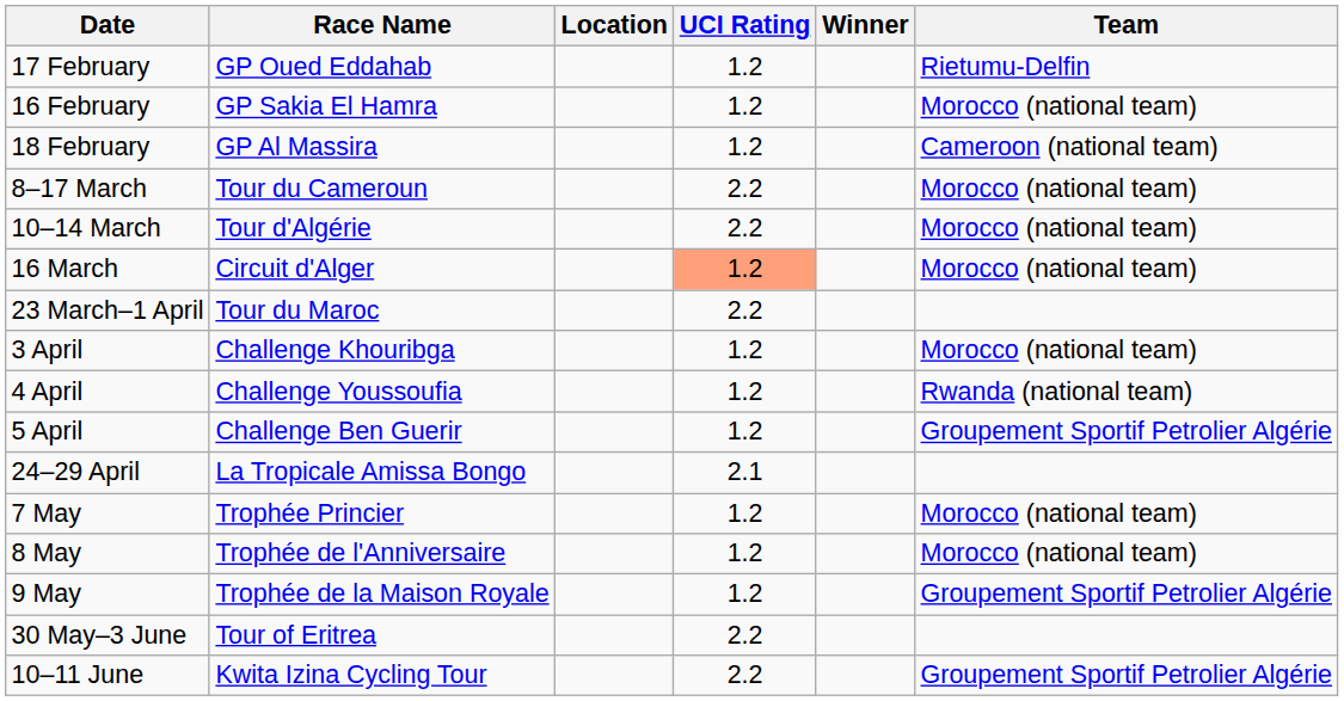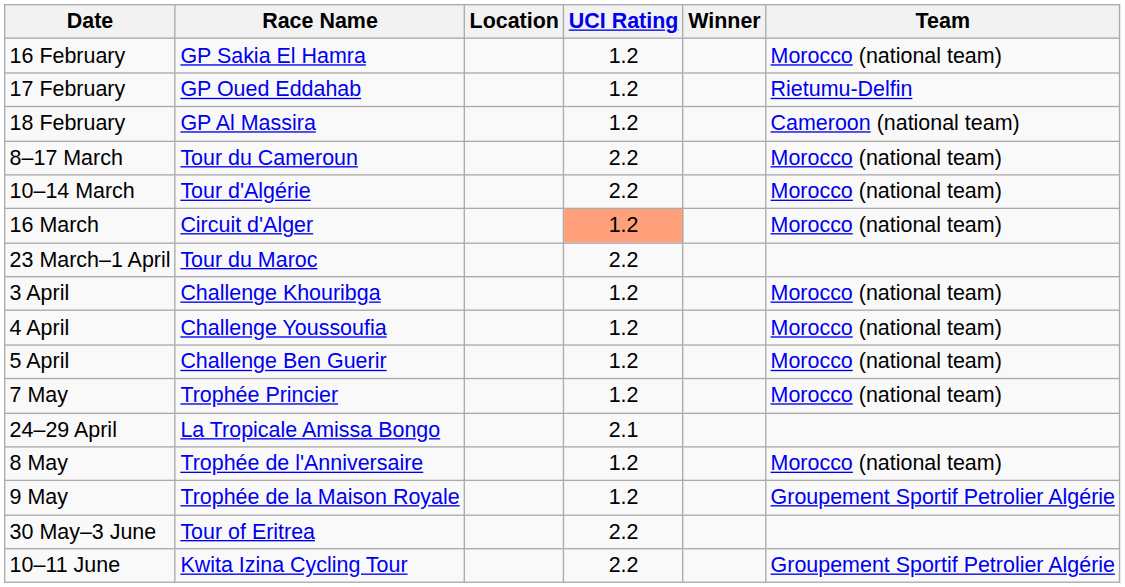 <table class="wikitable sortable">
 <tr>
 <th>Date</th>
 <th>Race Name</th>
 <th>Location</th>
 <th><a href='#'>UCI Rating</a></th>
 <th>Winner</th>
 <th>Team</th>
 </tr>
 <tr>
+<td>16 February</td>
+<td><a href='#'>GP Sakia El Hamra</a></td>
+<td></td>
+<td align=center>1.2</td>
+<td></td>
+<td><a href='#'>Morocco</a> (national team)</td>
+</tr>
+<tr>
 <td>17 February</td>
 <td><a href='#'>GP Oued Eddahab</a></td>
 <td></td>
 <td align=center>1.2</td>
 <td></td>
 <td><a href='#'>Rietumu-Delfin</a></td>
-</tr>
-<tr>
-<td>16 February</td>
-<td><a href='#'>GP Sakia El Hamra</a></td>
-<td></td>
-<td align=center>1.2</td>
-<td></td>
-<td><a href='#'>Morocco</a> (national team)</td>
 </tr>
 <tr>
 <td>18 February</td>
 <td><a href='#'>GP Al Massira</a></td>
 <td></td>
 <td align=center>1.2</td>
 <td></td>
 <td><a href='#'>Cameroon</a> (national team)</td>
 </tr>
 <tr>
 <td>8–17 March</td>
 <td><a href='#'>Tour du Cameroun</a></td>
 <td></td>
 <td align=center>2.2</td>
 <td></td>
 <td><a href='#'>Morocco</a> (national team)</td>
 </tr>
 <tr>
 <td>10–14 March</td>
 <td><a href='#'>Tour d'Algérie</a></td>
 <td></td>
 <td align=center>2.2</td>
 <td></td>
 <td><a href='#'>Morocco</a> (national team)</td>
 </tr>
 <tr>
 <td>16 March</td>
 <td><a href='#'>Circuit d'Alger</a></td>
 <td></td>
 <td align=center style="background: lightsalmon;">1.2</td>
 <td></td>
 <td><a href='#'>Morocco</a> (national team)</td>
 </tr>
 <tr>
 <td>23 March–1 April</td>
 <td><a href='#'>Tour du Maroc</a></td>
 <td></td>
 <td align=center>2.2</td>
 <td></td>
 <td></td>
 </tr>
 <tr>
 <td>3 April</td>
 <td><a href='#'>Challenge Khouribga</a></td>
 <td></td>
 <td align=center>1.2</td>
 <td></td>
 <td><a href='#'>Morocco</a> (national team)</td>
 </tr>
 <tr>
 <td>4 April</td>
 <td><a href='#'>Challenge Youssoufia</a></td>
 <td></td>
 <td align=center>1.2</td>
 <td></td>
-<td><a href='#'>Rwanda</a> (national team)</td>
+<td><a href='#'>Morocco</a> (national team)</td>
 </tr>
 <tr>
 <td>5 April</td>
 <td><a href='#'>Challenge Ben Guerir</a></td>
 <td></td>
 <td align=center>1.2</td>
 <td></td>
-<td><a href='#'>Groupement Sportif Petrolier Algérie</a></td>
+<td><a href='#'>Morocco</a> (national team)</td>
+</tr>
+<tr>
+<td>7 May</td>
+<td><a href='#'>Trophée Princier</a></td>
+<td></td>
+<td align=center>1.2</td>
+<td></td>
+<td><a href='#'>Morocco</a> (national team)</td>
 </tr>
 <tr>
 <td>24–29 April</td>
 <td><a href='#'>La Tropicale Amissa Bongo</a></td>
 <td></td>
 <td align=center>2.1</td>
 <td></td>
 <td></td>
-</tr>
-<tr>
-<td>7 May</td>
-<td><a href='#'>Trophée Princier</a></td>
-<td></td>
-<td align=center>1.2</td>
-<td></td>
-<td><a href='#'>Morocco</a> (national team)</td>
 </tr>
 <tr>
 <td>8 May</td>
 <td><a href='#'>Trophée de l'Anniversaire</a></td>
 <td></td>
 <td align=center>1.2</td>
 <td></td>
 <td><a href='#'>Morocco</a> (national team)</td>
 </tr>
 <tr>
 <td>9 May</td>
 <td><a href='#'>Trophée de la Maison Royale</a></td>
 <td></td>
 <td align=center>1.2</td>
 <td></td>
 <td><a href='#'>Groupement Sportif Petrolier Algérie</a></td>
 </tr>
 <tr>
 <td>30 May–3 June</td>
 <td><a href='#'>Tour of Eritrea</a></td>
 <td></td>
 <td align=center>2.2</td>
 <td></td>
 <td></td>
 </tr>
 <tr>
 <td>10–11 June</td>
 <td><a href='#'>Kwita Izina Cycling Tour</a></td>
 <td></td>
 <td align=center>2.2</td>
 <td></td>
 <td><a href='#'>Groupement Sportif Petrolier Algérie</a></td>
 </tr>
 </table>
